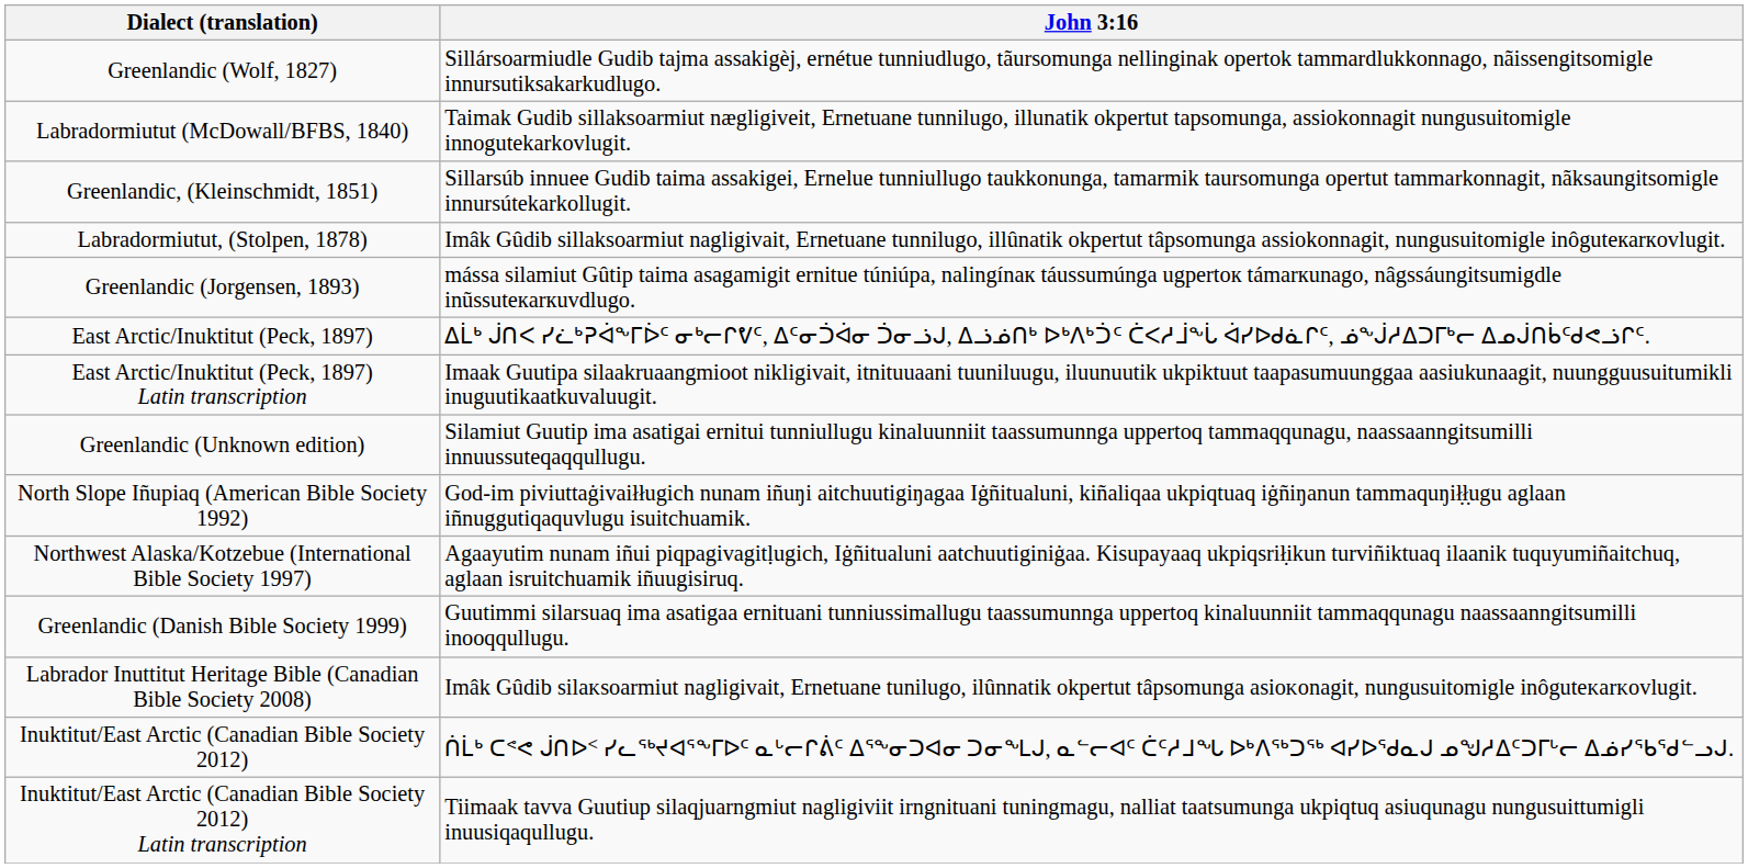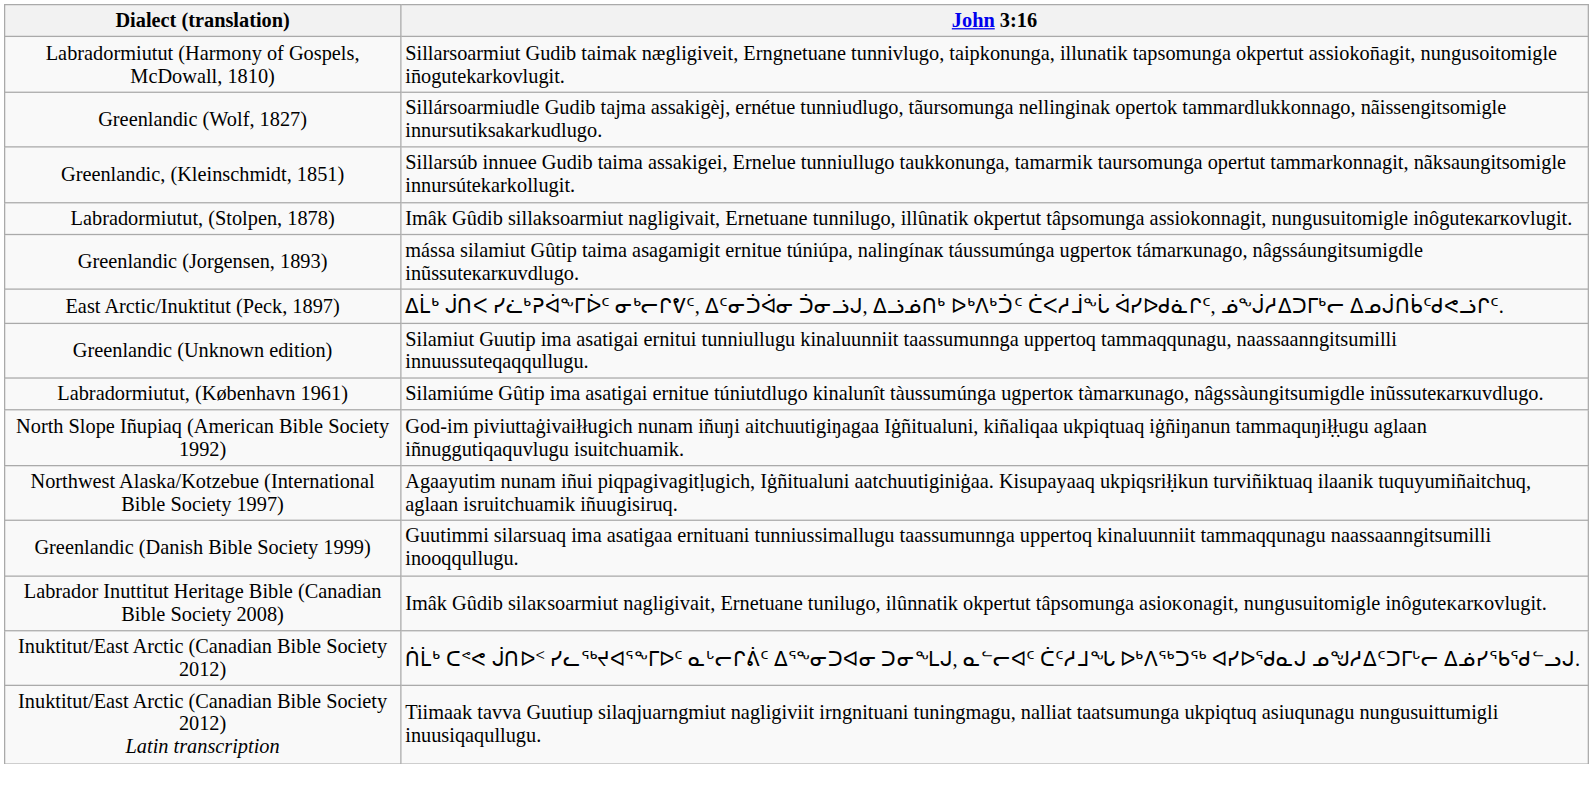 <table class="wikitable">
 <tr>
 <th style="text-align:center; width:25%;">Dialect (translation)</th>
 <th><a href='#'>John</a> 3:16</th>
 </tr>
 <tr>
+<td style="text-align:center;">Labradormiutut (Harmony of Gospels, McDowall, 1810)</td>
+<td>Sillarsoarmiut Gudib taimak nægligiveit, Erngnetuane tunnivlugo, taipkonunga, illunatik tapsomunga okpertut assiokon̄agit, nungusoitomigle in̄ogutekarkovlugit.</td>
+</tr>
+<tr>
 <td style="text-align:center;">Greenlandic (Wolf, 1827)</td>
 <td>Sillársoarmiudle Gudib tajma assakigèj, ernétue tunniudlugo, tãursomunga nellinginak opertok tammardlukkonnago, nãissengitsomigle innursutiksakarkudlugo.</td>
-</tr>
-<tr>
-<td style="text-align:center;">Labradormiutut (McDowall/BFBS, 1840)</td>
-<td>Taimak Gudib sillaksoarmiut nægligiveit, Ernetuane tunnilugo, illunatik okpertut tapsomunga, assiokonnagit nungusuitomigle innogutekarkovlugit.</td>
 </tr>
 <tr>
 <td style="text-align:center;">Greenlandic, (Kleinschmidt, 1851)</td>
 <td>Sillarsúb innuee Gudib taima assakigei, Ernelue tunniullugo taukkonunga, tamarmik taursomunga opertut tammarkonnagit, nãksaungitsomigle innursútekarkollugit.</td>
 </tr>
 <tr>
 <td style="text-align:center;">Labradormiutut, (Stolpen, 1878)</td>
 <td>Imâk Gûdib sillaksoarmiut nagligivait, Ernetuane tunnilugo, illûnatik okpertut tâpsomunga assiokonnagit, nungusuitomigle inôguteкarкovlugit.</td>
 </tr>
 <tr>
 <td style="text-align:center;">Greenlandic (Jorgensen, 1893)</td>
 <td>mássa silamiut Gûtip taima asagamigit ernitue túniúpa, nalingínaк táussumúnga ugpertoк támarкunago, nâgssáungitsumigdle inũssuteкarкuvdlugo.</td>
 </tr>
 <tr>
 <td style="text-align:center;">East Arctic/Inuktitut (Peck, 1897)</td>
 <td>ᐃᒫᒃ ᒎᑎᐸ ᓯᓛᒃᕈᐋᖕᒥᐆᑦ ᓂᒃᓕᒋᕓᑦ, ᐃᑦᓂᑑᐋᓂ ᑑᓂᓘᒍ, ᐃᓘᓅᑎᒃ ᐅᒃᐱᒃᑑᑦ ᑖᐸᓱᒨᖕᒑ ᐋᓯᐅᑯᓈᒋᑦ, ᓅᖕᒎᓱᐃᑐᒥᒃᓕ ᐃᓄᒎᑎᑳᑦᑯᕙᓘᒋᑦ.</td>
 </tr>
 <tr>
-<td style="text-align:center;">East Arctic/Inuktitut (Peck, 1897) <br> <em>Latin transcription</em></td>
-<td>Imaak Guutipa silaakruaangmioot nikligivait, itnituuaani tuuniluugu, iluunuutik ukpiktuut taapasumuunggaa aasiukunaagit, nuungguusuitumikli inuguutikaatkuvaluugit.</td>
+<td style="text-align:center;">Greenlandic (Unknown edition)</td>
+<td>Silamiut Guutip ima asatigai ernitui tunniullugu kinaluunniit taassumunnga uppertoq tammaqqunagu, naassaanngitsumilli innuussuteqaqqullugu.</td>
 </tr>
 <tr>
-<td style="text-align:center;">Greenlandic (Unknown edition)</td>
-<td>Silamiut Guutip ima asatigai ernitui tunniullugu kinaluunniit taassumunnga uppertoq tammaqqunagu, naassaanngitsumilli innuussuteqaqqullugu.</td>
+<td style="text-align:center;">Labradormiutut, (København 1961)</td>
+<td>Silamiúme Gûtip ima asatigai ernitue túniutdlugo kinalunît tàussumúnga ugpertoк tàmarкunago, nâgssàungitsumigdle inũssuteкarкuvdlugo.</td>
 </tr>
 <tr>
 <td style="text-align:center;">North Slope Iñupiaq (American Bible Society 1992)</td>
 <td>God-im piviuttaġivaiłługich nunam iñuŋi aitchuutigiŋagaa Iġñitualuni, kiñaliqaa ukpiqtuaq iġñiŋanun tammaquŋił̣ł̣ugu aglaan iñnuggutiqaquvlugu isuitchuamik.</td>
 </tr>
 <tr>
 <td style="text-align:center;">Northwest Alaska/Kotzebue (International Bible Society 1997)</td>
 <td>Agaayutim nunam iñui piqpagivagitḷugich, Iġñitualuni aatchuutiginiġaa. Kisupayaaq ukpiqsrił̣ikun turviñiktuaq ilaanik tuquyumiñaitchuq, aglaan isruitchuamik iñuugisiruq.</td>
 </tr>
 <tr>
 <td style="text-align:center;">Greenlandic (Danish Bible Society 1999)</td>
 <td>Guutimmi silarsuaq ima asatigaa ernituani tunniussimallugu taassumunnga uppertoq kinaluunniit tammaqqunagu naassaanngitsumilli inooqqullugu.</td>
 </tr>
 <tr>
 <td style="text-align:center;">Labrador Inuttitut Heritage Bible (Canadian Bible Society 2008)</td>
 <td>Imâk Gûdib silaᴋsoarmiut nagligivait, Ernetuane tunilugo, ilûnnatik okpertut tâpsomunga asioᴋonagit, nungusuitomigle inôguteᴋarᴋovlugit.</td>
 </tr>
 <tr>
 <td style="text-align:center;">Inuktitut/East Arctic (Canadian Bible Society 2012)</td>
 <td>ᑏᒫᒃ ᑕᕝᕙ ᒎᑎᐅᑉ ᓯᓚᖅᔪᐊᕐᖕᒥᐅᑦ ᓇᒡᓕᒋᕖᑦ ᐃᕐᖕᓂᑐᐊᓂ ᑐᓂᖕᒪᒍ, ᓇᓪᓕᐊᑦ ᑖᑦᓱᒧᖓ ᐅᒃᐱᖅᑐᖅ ᐊᓯᐅᖁᓇᒍ ᓄᖑᓱᐃᑦᑐᒥᒡᓕ ᐃᓅᓯᖃᖁᓪᓗᒍ.</td>
 </tr>
 <tr>
 <td style="text-align:center;">Inuktitut/East Arctic (Canadian Bible Society 2012)<br> <em>Latin transcription</em></td>
 <td>Tiimaak tavva Guutiup silaqjuarngmiut nagligiviit irngnituani tuningmagu, nalliat taatsumunga ukpiqtuq asiuqunagu nungusuittumigli inuusiqaqullugu.</td>
 </tr>
 </table>
